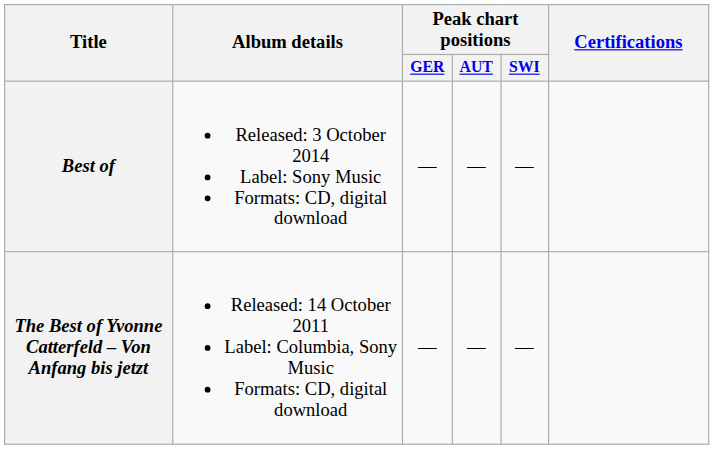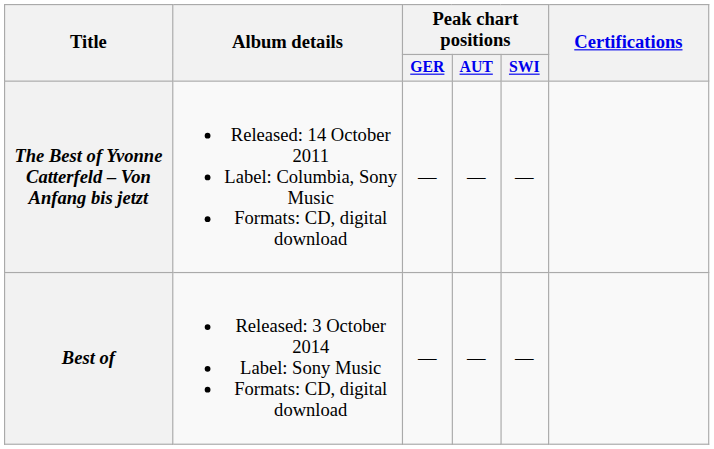 <table class="wikitable plainrowheaders" style="text-align:center;" border="1">
 <tr>
 <th scope="col" rowspan="2" style="width:12em;">Title</th>
 <th scope="col" rowspan="2" style="width:16em;">Album details</th>
 <th scope="col" colspan="3">Peak chart positions</th>
 <th scope="col" rowspan="2" style="width:10em;"><a href='#'>Certifications</a></th>
 </tr>
 <tr>
 <th style="width:3em;font-size:85%"><a href='#'>GER</a><br></th>
 <th style="width:3em;font-size:85%"><a href='#'>AUT</a><br></th>
 <th style="width:3em;font-size:85%"><a href='#'>SWI</a><br></th>
 </tr>
 <tr>
+<th scope="row"><em>The Best of Yvonne Catterfeld – Von Anfang bis jetzt</em></th>
+<td><br><ul><li>Released: 14 October 2011</li><li>Label: Columbia, Sony Music</li><li>Formats: CD, digital download</li></ul></td>
+<td>—</td>
+<td>—</td>
+<td>—</td>
+<td></td>
+</tr>
+<tr>
 <th scope="row"><em>Best of</em></th>
 <td><br><ul><li>Released: 3 October 2014</li><li>Label: Sony Music</li><li>Formats: CD, digital download</li></ul></td>
 <td>—</td>
 <td>—</td>
 <td>—</td>
 <td></td>
 </tr>
-<tr>
-<th scope="row"><em>The Best of Yvonne Catterfeld – Von Anfang bis jetzt</em></th>
-<td><br><ul><li>Released: 14 October 2011</li><li>Label: Columbia, Sony Music</li><li>Formats: CD, digital download</li></ul></td>
-<td>—</td>
-<td>—</td>
-<td>—</td>
-<td></td>
-</tr>
 </table>
